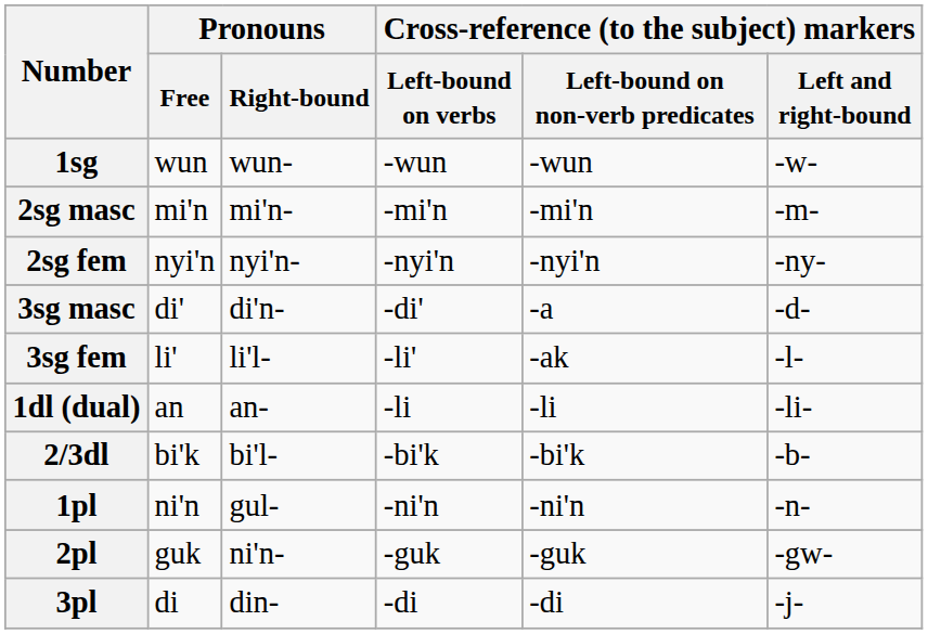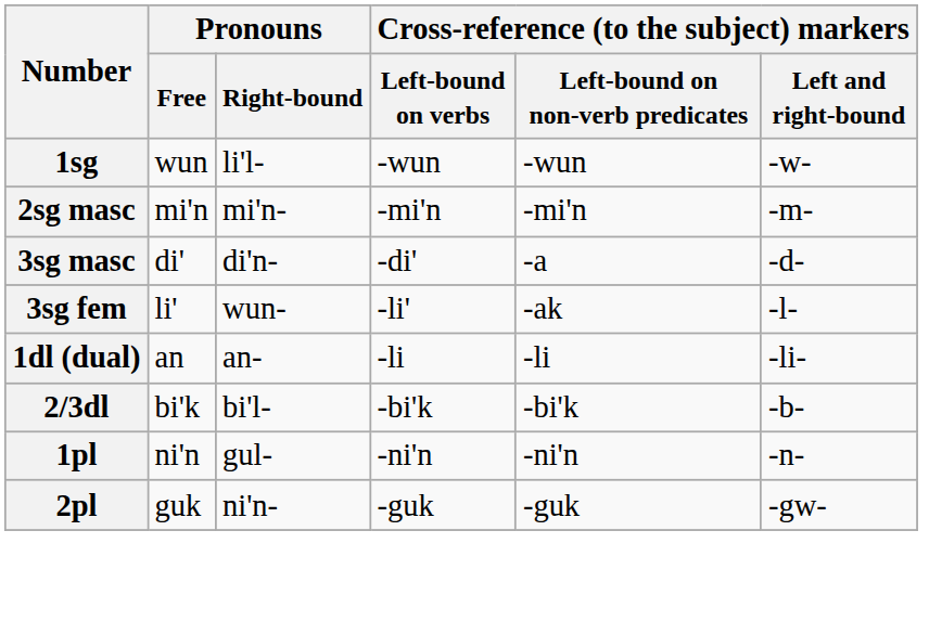 <table class="wikitable">
 <tr>
 <th rowspan="2">Number</th>
 <th colspan="2">Pronouns</th>
 <th colspan="3">Cross-reference (to the subject) markers</th>
 </tr>
 <tr>
 <th><small>Free</small></th>
 <th><small>Right-bound</small></th>
 <th><small>Left-bound<br>on verbs</small></th>
 <th><small>Left-bound on<br>non-verb predicates</small></th>
 <th><small>Left and<br>right-bound</small></th>
 </tr>
 <tr>
 <th>1sg</th>
 <td>wun</td>
-<td>wun-</td>
+<td>li'l-</td>
 <td>-wun</td>
 <td>-wun</td>
 <td>-w-</td>
 </tr>
 <tr>
 <th>2sg masc</th>
 <td>mi'n</td>
 <td>mi'n-</td>
 <td>-mi'n</td>
 <td>-mi'n</td>
 <td>-m-</td>
 </tr>
 <tr>
-<th>2sg fem</th>
-<td>nyi'n</td>
-<td>nyi'n-</td>
-<td>-nyi'n</td>
-<td>-nyi'n</td>
-<td>-ny-</td>
-</tr>
-<tr>
 <th>3sg masc</th>
 <td>di'</td>
 <td>di'n-</td>
 <td>-di'</td>
 <td>-a</td>
 <td>-d-</td>
 </tr>
 <tr>
 <th>3sg fem</th>
 <td>li'</td>
-<td>li'l-</td>
+<td>wun-</td>
 <td>-li'</td>
 <td>-ak</td>
 <td>-l-</td>
 </tr>
 <tr>
 <th>1dl (dual)</th>
 <td>an</td>
 <td>an-</td>
 <td>-li</td>
 <td>-li</td>
 <td>-li-</td>
 </tr>
 <tr>
 <th>2/3dl</th>
 <td>bi'k</td>
 <td>bi'l-</td>
 <td>-bi'k</td>
 <td>-bi'k</td>
 <td>-b-</td>
 </tr>
 <tr>
 <th>1pl</th>
 <td>ni'n</td>
 <td>gul-</td>
 <td>-ni'n</td>
 <td>-ni'n</td>
 <td>-n-</td>
 </tr>
 <tr>
 <th>2pl</th>
 <td>guk</td>
 <td>ni'n-</td>
 <td>-guk</td>
 <td>-guk</td>
 <td>-gw-</td>
 </tr>
-<tr>
-<th>3pl</th>
-<td>di</td>
-<td>din-</td>
-<td>-di</td>
-<td>-di</td>
-<td>-j-</td>
-</tr>
 </table>
